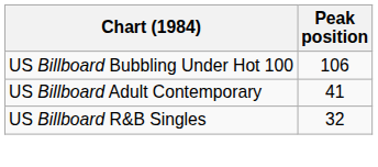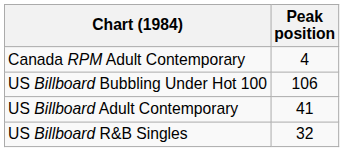 <table class="wikitable sortable">
 <tr>
 <th>Chart (1984)</th>
 <th>Peak<br>position</th>
+</tr>
+<tr>
+<td>Canada <em>RPM</em> Adult Contemporary</td>
+<td style="text-align:center;">4</td>
 </tr>
 <tr>
 <td>US <em>Billboard</em> Bubbling Under Hot 100</td>
 <td style="text-align:center;">106</td>
 </tr>
 <tr>
 <td>US <em>Billboard</em> Adult Contemporary</td>
 <td style="text-align:center;">41</td>
 </tr>
 <tr>
 <td>US <em>Billboard</em> R&B Singles</td>
 <td style="text-align:center;">32</td>
 </tr>
 </table>
